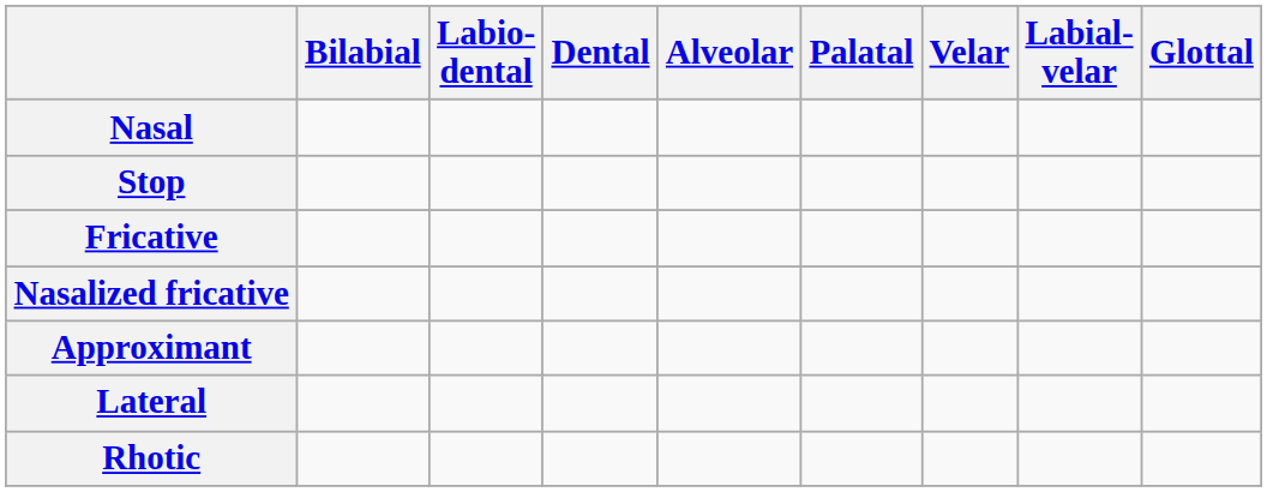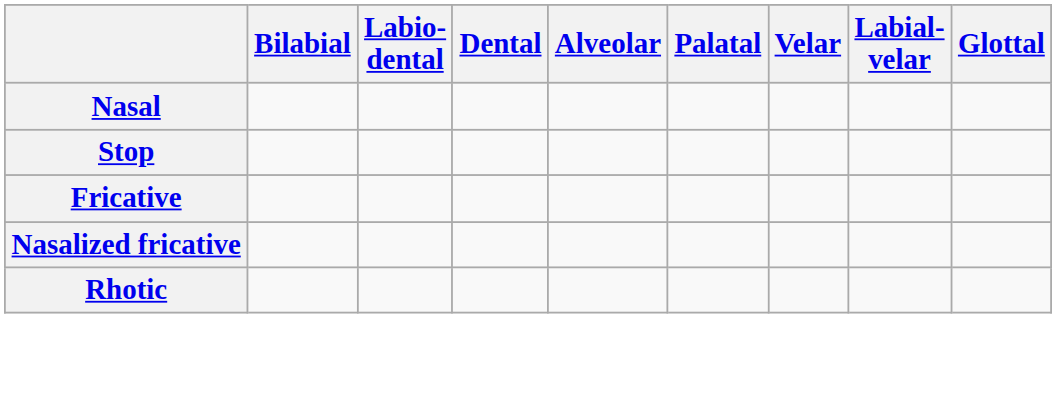 <table class="wikitable" style=text-align:center>
 <tr>
 <th></th>
 <th><a href='#'>Bilabial</a></th>
 <th><a href='#'>Labio-<br>dental</a></th>
 <th><a href='#'>Dental</a></th>
 <th><a href='#'>Alveolar</a></th>
 <th><a href='#'>Palatal</a></th>
 <th><a href='#'>Velar</a></th>
 <th><a href='#'>Labial-<br>velar</a></th>
 <th><a href='#'>Glottal</a></th>
 </tr>
 <tr>
 <th><a href='#'>Nasal</a></th>
 <td></td>
 <td></td>
 <td></td>
 <td> </td>
 <td></td>
 <td></td>
 <td></td>
 <td></td>
 </tr>
 <tr>
 <th><a href='#'>Stop</a></th>
 <td> </td>
 <td></td>
 <td></td>
 <td> </td>
 <td></td>
 <td> </td>
 <td></td>
 <td></td>
 </tr>
 <tr>
 <th><a href='#'>Fricative</a></th>
 <td></td>
 <td></td>
 <td> </td>
 <td></td>
 <td></td>
 <td> </td>
 <td></td>
 <td></td>
 </tr>
 <tr>
 <th><a href='#'>Nasalized fricative</a></th>
 <td></td>
 <td></td>
 <td></td>
 <td></td>
 <td></td>
 <td></td>
 <td></td>
 <td></td>
 </tr>
 <tr>
-<th><a href='#'>Approximant</a></th>
-<td></td>
-<td></td>
-<td></td>
-<td></td>
-<td></td>
-<td></td>
-<td> </td>
-<td></td>
-</tr>
-<tr>
-<th><a href='#'>Lateral</a></th>
-<td></td>
-<td></td>
-<td></td>
-<td> </td>
-<td></td>
-<td></td>
-<td></td>
-<td></td>
-</tr>
-<tr>
 <th><a href='#'>Rhotic</a></th>
 <td></td>
 <td></td>
 <td></td>
 <td> </td>
 <td></td>
 <td></td>
 <td></td>
 <td></td>
 </tr>
 </table>
